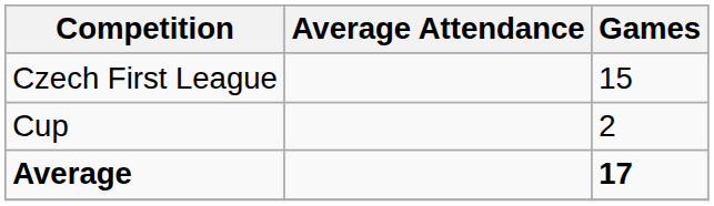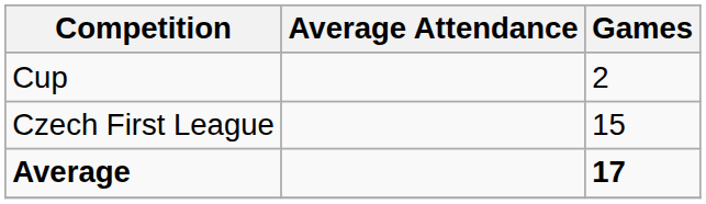 <table class="wikitable"  class= style="text-align:center; border:1px #aaa solid; font-size:95%">
 <tr>
 <th>Competition</th>
 <th>Average Attendance</th>
 <th>Games</th>
 </tr>
 <tr>
+<td>Cup</td>
+<td></td>
+<td>2</td>
+</tr>
+<tr>
 <td>Czech First League</td>
 <td></td>
 <td>15</td>
-</tr>
-<tr>
-<td>Cup</td>
-<td></td>
-<td>2</td>
 </tr>
 <tr>
 <td><strong>Average</strong></td>
 <td><strong></strong></td>
 <td><strong>17</strong></td>
 </tr>
 <tr>
 </tr>
 </table>
